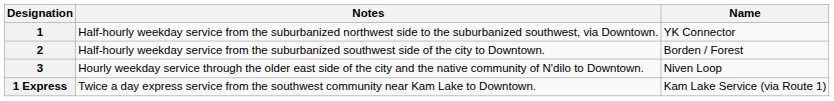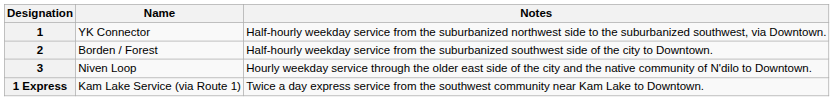 <table class="wikitable">
 <tr>
 <th>Designation</th>
+<th>Name</th>
 <th>Notes</th>
-<th>Name</th>
 </tr>
 <tr>
 <th>1</th>
+<td>YK Connector</td>
 <td>Half-hourly weekday service from the suburbanized northwest side to the suburbanized southwest, via Downtown.</td>
-<td>YK Connector</td>
 </tr>
 <tr>
 <th>2</th>
+<td>Borden / Forest</td>
 <td>Half-hourly weekday service from the suburbanized southwest side of the city to Downtown.</td>
-<td>Borden / Forest</td>
 </tr>
 <tr>
 <th>3</th>
+<td>Niven Loop</td>
 <td>Hourly weekday service through the older east side of the city and the native community of N'dilo to Downtown.</td>
-<td>Niven Loop</td>
 </tr>
 <tr>
 <th>1 Express</th>
+<td>Kam Lake Service (via Route 1)</td>
 <td>Twice a day express service from the southwest community near Kam Lake to Downtown.</td>
-<td>Kam Lake Service (via Route 1)</td>
 </tr>
 </table>
